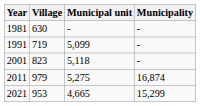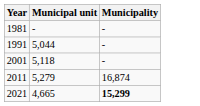 <table class=wikitable>
 <tr>
 <th>Year</th>
-<th>Village</th>
 <th>Municipal unit</th>
 <th>Municipality</th>
 </tr>
 <tr>
 <td>1981</td>
-<td>630</td>
 <td>-</td>
 <td>-</td>
 </tr>
 <tr>
 <td>1991</td>
-<td>719</td>
-<td>5,099</td>
+<td>5,044</td>
 <td>-</td>
 </tr>
 <tr>
 <td>2001</td>
-<td>823</td>
 <td>5,118</td>
 <td>-</td>
 </tr>
 <tr>
 <td>2011</td>
-<td>979</td>
-<td>5,275</td>
+<td>5,279</td>
 <td>16,874</td>
 </tr>
 <tr>
 <td>2021</td>
-<td>953</td>
 <td>4,665</td>
-<td>15,299</td>
+<td><strong>15,299</strong></td>
 </tr>
 </table>
